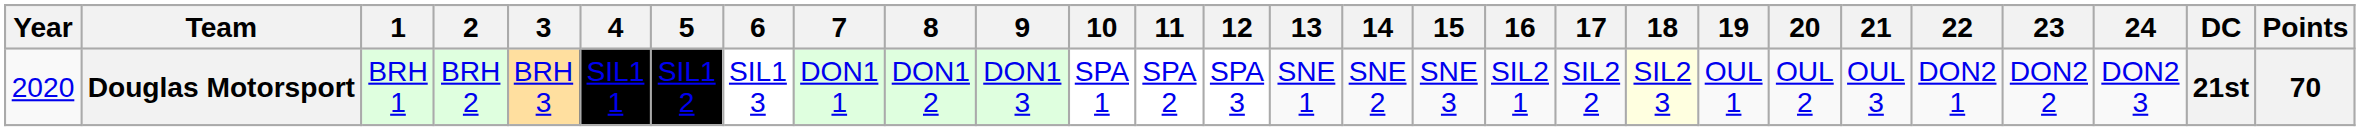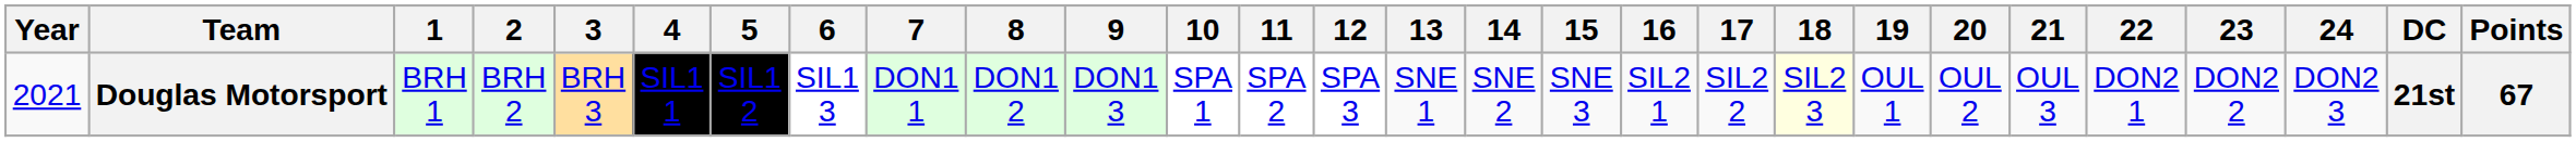 <table class="wikitable" style="text-align:center; font-size:85%">
 <tr>
 <th>Year</th>
 <th>Team</th>
 <th>1</th>
 <th>2</th>
 <th>3</th>
 <th>4</th>
 <th>5</th>
 <th>6</th>
 <th>7</th>
 <th>8</th>
 <th>9</th>
 <th>10</th>
 <th>11</th>
 <th>12</th>
 <th>13</th>
 <th>14</th>
 <th>15</th>
 <th>16</th>
 <th>17</th>
 <th>18</th>
 <th>19</th>
 <th>20</th>
 <th>21</th>
 <th>22</th>
 <th>23</th>
 <th>24</th>
 <th>DC</th>
 <th>Points</th>
 </tr>
 <tr>
-<td><a href='#'>2020</a></td>
+<td><a href='#'>2021</a></td>
 <th nowrap>Douglas Motorsport</th>
 <td style="background:#DFFFDF;"><a href='#'>BRH<br>1</a><br></td>
 <td style="background:#DFFFDF;"><a href='#'>BRH<br>2</a><br></td>
 <td style="background:#FFDF9F;"><a href='#'>BRH<br>3</a><br></td>
 <td style="background:#000000;color:white"><a href='#'><span>SIL1<br>1</span></a><br></td>
 <td style="background:#000000;color:white"><a href='#'><span>SIL1<br>2</span></a><br></td>
 <td style="background:#FFFFFF;"><a href='#'>SIL1<br>3</a><br></td>
 <td style="background:#DFFFDF;"><a href='#'>DON1<br>1</a><br></td>
 <td style="background:#DFFFDF;"><a href='#'>DON1<br>2</a><br></td>
 <td style="background:#DFFFDF;"><a href='#'>DON1<br>3</a><br></td>
 <td style="background:#FFFFFF;"><a href='#'>SPA<br>1</a><br></td>
 <td style="background:#FFFFFF;"><a href='#'>SPA<br>2</a><br></td>
 <td style="background:#FFFFFF;"><a href='#'>SPA<br>3</a><br></td>
 <td><a href='#'>SNE<br>1</a></td>
 <td><a href='#'>SNE<br>2</a></td>
 <td><a href='#'>SNE<br>3</a></td>
 <td><a href='#'>SIL2<br>1</a></td>
 <td><a href='#'>SIL2<br>2</a></td>
 <td style="background: lightyellow;"><a href='#'>SIL2<br>3</a></td>
 <td><a href='#'>OUL<br>1</a></td>
 <td><a href='#'>OUL<br>2</a></td>
 <td><a href='#'>OUL<br>3</a></td>
 <td><a href='#'>DON2<br>1</a></td>
 <td><a href='#'>DON2<br>2</a></td>
 <td><a href='#'>DON2<br>3</a></td>
 <th>21st</th>
-<th>70</th>
+<th>67</th>
 </tr>
 </table>
